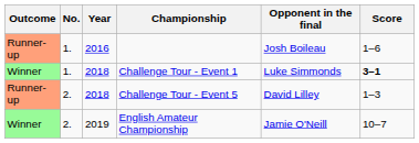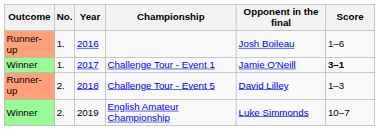 <table class="sortable wikitable">
 <tr>
 <th width="80">Outcome</th>
 <th width="20">No.</th>
 <th width="50">Year</th>
 <th width="300">Championship</th>
 <th width="200">Opponent in the final</th>
 <th width="100">Score</th>
 </tr>
 <tr>
 <td style="background:#ffa07a;">Runner-up</td>
 <td>1.</td>
 <td><a href='#'>2016</a></td>
 <td></td>
 <td> <a href='#'>Josh Boileau</a></td>
 <td>1–6</td>
 </tr>
 <tr>
 <td style="background:#98fb98;">Winner</td>
 <td>1.</td>
-<td><a href='#'>2018</a></td>
+<td><a href='#'>2017</a></td>
 <td><a href='#'>Challenge Tour - Event 1</a></td>
-<td> <a href='#'>Luke Simmonds</a></td>
+<td> <a href='#'>Jamie O'Neill</a></td>
 <td><strong>3–1</strong></td>
 </tr>
 <tr>
 <td style="background:#ffa07a;">Runner-up</td>
 <td>2.</td>
 <td><a href='#'>2018</a></td>
 <td><a href='#'>Challenge Tour - Event 5</a></td>
 <td> <a href='#'>David Lilley</a></td>
 <td>1–3</td>
 </tr>
 <tr>
 <td style="background:#98fb98;">Winner</td>
 <td>2.</td>
 <td>2019</td>
 <td><a href='#'>English Amateur Championship</a></td>
-<td> <a href='#'>Jamie O'Neill</a></td>
+<td> <a href='#'>Luke Simmonds</a></td>
 <td>10–7</td>
 </tr>
 </table>
